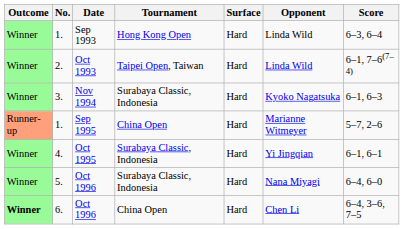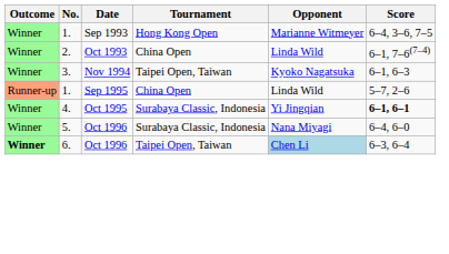 <table class="wikitable">
 <tr>
 <th>Outcome</th>
 <th>No.</th>
 <th>Date</th>
 <th>Tournament</th>
-<th>Surface</th>
 <th>Opponent</th>
 <th>Score</th>
 </tr>
 <tr>
 <td style="background:#98FB98;">Winner</td>
 <td>1.</td>
 <td>Sep 1993</td>
 <td><a href='#'>Hong Kong Open</a></td>
-<td>Hard</td>
-<td> Linda Wild</td>
-<td>6–3, 6–4</td>
+<td> <a href='#'>Marianne Witmeyer</a></td>
+<td>6–4, 3–6, 7–5</td>
 </tr>
 <tr>
 <td style="background:#98FB98;">Winner</td>
 <td>2.</td>
 <td><a href='#'>Oct 1993</a></td>
-<td><a href='#'>Taipei Open</a>, Taiwan</td>
-<td>Hard</td>
+<td>China Open</td>
 <td> <a href='#'>Linda Wild</a></td>
 <td>6–1, 7–6<sup>(7–4)</sup></td>
 </tr>
 <tr>
 <td style="background:#98FB98;">Winner</td>
 <td>3.</td>
 <td><a href='#'>Nov 1994</a></td>
-<td>Surabaya Classic, Indonesia</td>
-<td>Hard</td>
+<td>Taipei Open, Taiwan</td>
 <td> <a href='#'>Kyoko Nagatsuka</a></td>
 <td>6–1, 6–3</td>
 </tr>
 <tr>
 <td style="background:#FFA07A;">Runner-up</td>
 <td>1.</td>
 <td><a href='#'>Sep 1995</a></td>
 <td><a href='#'>China Open</a></td>
-<td>Hard</td>
-<td> <a href='#'>Marianne Witmeyer</a></td>
+<td> Linda Wild</td>
 <td>5–7, 2–6</td>
 </tr>
 <tr>
 <td style="background:#98FB98;">Winner</td>
 <td>4.</td>
 <td><a href='#'>Oct 1995</a></td>
 <td><a href='#'>Surabaya Classic</a>, Indonesia</td>
-<td>Hard</td>
 <td> <a href='#'>Yi Jingqian</a></td>
-<td>6–1, 6–1</td>
+<td><strong>6–1, 6–1</strong></td>
 </tr>
 <tr>
 <td style="background:#98FB98;">Winner</td>
 <td>5.</td>
 <td><a href='#'>Oct 1996</a></td>
 <td>Surabaya Classic, Indonesia</td>
-<td>Hard</td>
 <td> <a href='#'>Nana Miyagi</a></td>
 <td>6–4, 6–0</td>
 </tr>
 <tr>
 <td style="background:#98FB98;"><strong>Winner</strong></td>
 <td>6.</td>
 <td><a href='#'>Oct 1996</a></td>
-<td>China Open</td>
-<td>Hard</td>
-<td> <a href='#'>Chen Li</a></td>
-<td>6–4, 3–6, 7–5</td>
+<td><a href='#'>Taipei Open</a>, Taiwan</td>
+<td style="background: lightblue;"> <a href='#'>Chen Li</a></td>
+<td>6–3, 6–4</td>
 </tr>
 </table>
